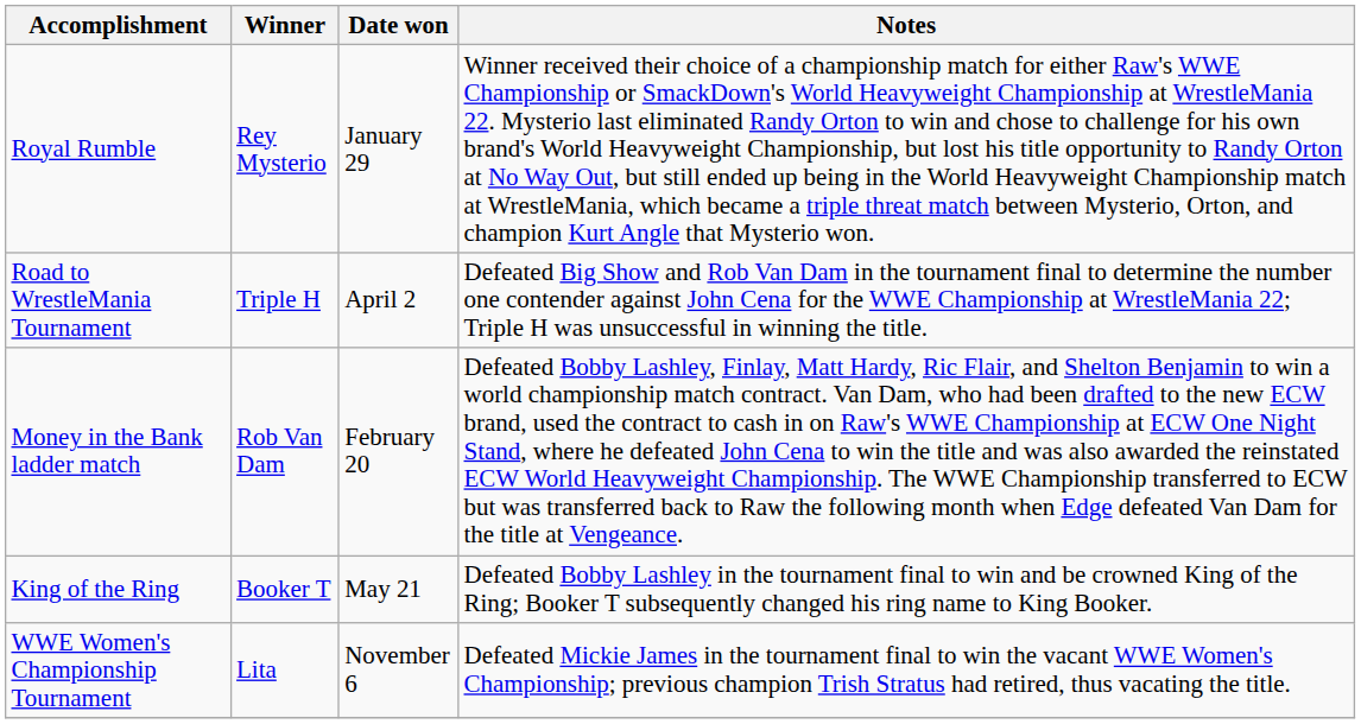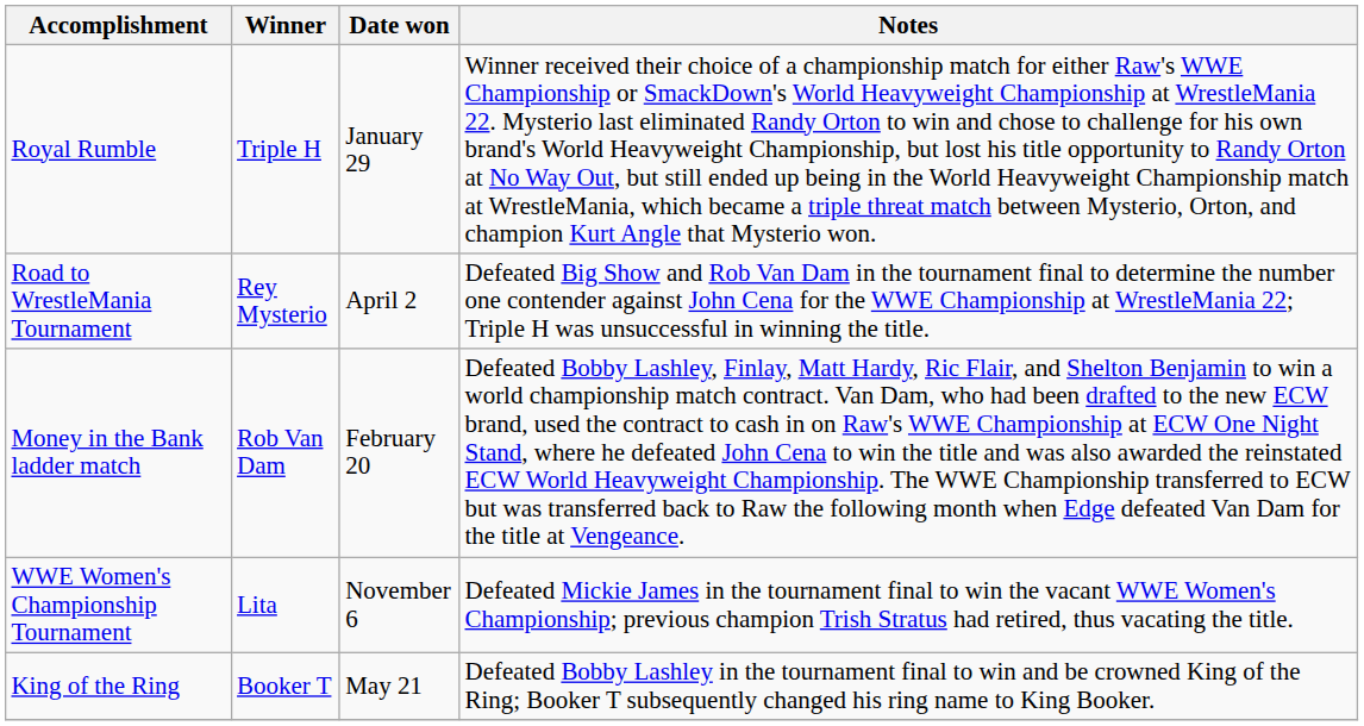 <table class="wikitable">
 <tr>
 <th>Accomplishment</th>
 <th>Winner</th>
 <th>Date won</th>
 <th>Notes</th>
 </tr>
 <tr>
 <td><a href='#'>Royal Rumble</a></td>
-<td><a href='#'>Rey Mysterio</a></td>
+<td><a href='#'>Triple H</a></td>
 <td>January 29</td>
 <td>Winner received their choice of a championship match for either <a href='#'>Raw</a>'s <a href='#'>WWE Championship</a> or <a href='#'>SmackDown</a>'s <a href='#'>World Heavyweight Championship</a> at <a href='#'>WrestleMania 22</a>. Mysterio last eliminated <a href='#'>Randy Orton</a> to win and chose to challenge for his own brand's World Heavyweight Championship, but lost his title opportunity to <a href='#'>Randy Orton</a> at <a href='#'>No Way Out</a>, but still ended up being in the World Heavyweight Championship match at WrestleMania, which became a <a href='#'>triple threat match</a> between Mysterio, Orton, and champion <a href='#'>Kurt Angle</a> that Mysterio won.</td>
 </tr>
 <tr>
 <td><a href='#'>Road to WrestleMania Tournament</a></td>
-<td><a href='#'>Triple H</a></td>
+<td><a href='#'>Rey Mysterio</a></td>
 <td>April 2</td>
 <td>Defeated <a href='#'>Big Show</a> and <a href='#'>Rob Van Dam</a> in the tournament final to determine the number one contender against <a href='#'>John Cena</a> for the <a href='#'>WWE Championship</a> at <a href='#'>WrestleMania 22</a>; Triple H was unsuccessful in winning the title.</td>
 </tr>
 <tr>
 <td><a href='#'>Money in the Bank ladder match</a></td>
 <td><a href='#'>Rob Van Dam</a></td>
 <td>February 20</td>
 <td>Defeated <a href='#'>Bobby Lashley</a>, <a href='#'>Finlay</a>, <a href='#'>Matt Hardy</a>, <a href='#'>Ric Flair</a>, and <a href='#'>Shelton Benjamin</a> to win a world championship match contract. Van Dam, who had been <a href='#'>drafted</a> to the new <a href='#'>ECW</a> brand, used the contract to cash in on <a href='#'>Raw</a>'s <a href='#'>WWE Championship</a> at <a href='#'>ECW One Night Stand</a>, where he defeated <a href='#'>John Cena</a> to win the title and was also awarded the reinstated <a href='#'>ECW World Heavyweight Championship</a>. The WWE Championship transferred to ECW but was transferred back to Raw the following month when <a href='#'>Edge</a> defeated Van Dam for the title at <a href='#'>Vengeance</a>.</td>
 </tr>
 <tr>
+<td><a href='#'>WWE Women's Championship Tournament</a></td>
+<td><a href='#'>Lita</a></td>
+<td>November 6</td>
+<td>Defeated <a href='#'>Mickie James</a> in the tournament final to win the vacant <a href='#'>WWE Women's Championship</a>; previous champion <a href='#'>Trish Stratus</a> had retired, thus vacating the title.</td>
+</tr>
+<tr>
 <td><a href='#'>King of the Ring</a></td>
 <td><a href='#'>Booker T</a></td>
 <td>May 21</td>
 <td>Defeated <a href='#'>Bobby Lashley</a> in the tournament final to win and be crowned King of the Ring; Booker T subsequently changed his ring name to King Booker.</td>
 </tr>
 <tr>
-<td><a href='#'>WWE Women's Championship Tournament</a></td>
-<td><a href='#'>Lita</a></td>
-<td>November 6</td>
-<td>Defeated <a href='#'>Mickie James</a> in the tournament final to win the vacant <a href='#'>WWE Women's Championship</a>; previous champion <a href='#'>Trish Stratus</a> had retired, thus vacating the title.</td>
-</tr>
-<tr>
 </tr>
 </table>
